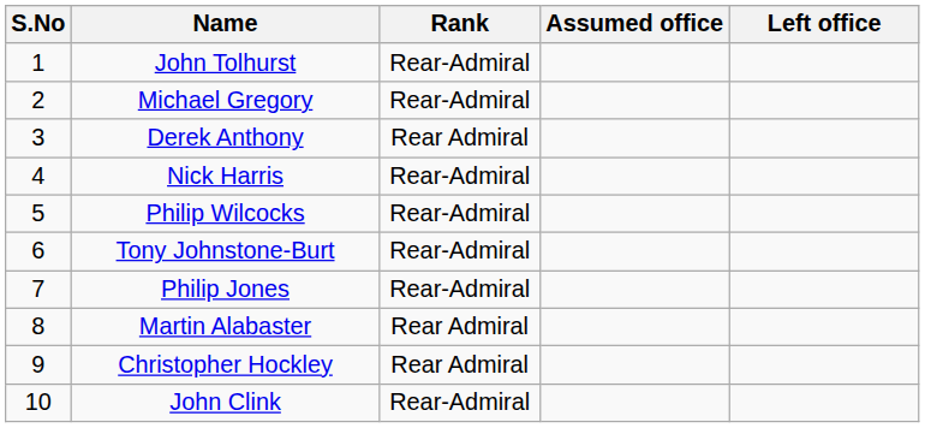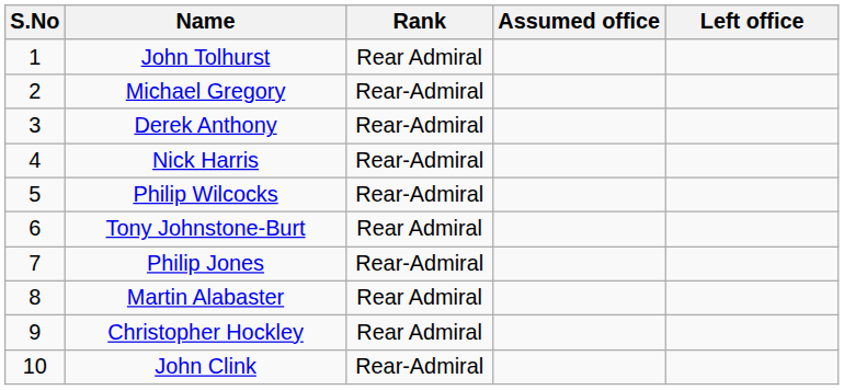 <table class="wikitable sortable" style="text-align:center">
 <tr style="background:#cccccc">
 <th scope="col" style="width: 10px;">S.No</th>
 <th scope="col" style="width: 200px;">Name</th>
 <th scope="col" style="width: 100px;">Rank</th>
 <th scope="col" style="width: 120px;">Assumed office</th>
 <th scope="col" style="width: 120px;">Left office</th>
 </tr>
 <tr>
 <td>1</td>
 <td><a href='#'>John Tolhurst</a></td>
-<td>Rear-Admiral</td>
+<td>Rear Admiral</td>
 <td></td>
 <td></td>
 </tr>
 <tr>
 <td>2</td>
 <td><a href='#'>Michael Gregory</a></td>
 <td>Rear-Admiral</td>
 <td></td>
 <td></td>
 </tr>
 <tr>
 <td>3</td>
 <td><a href='#'>Derek Anthony</a></td>
-<td>Rear Admiral</td>
+<td>Rear-Admiral</td>
 <td></td>
 <td></td>
 </tr>
 <tr>
 <td>4</td>
 <td><a href='#'>Nick Harris</a></td>
 <td>Rear-Admiral</td>
 <td></td>
 <td></td>
 </tr>
 <tr>
 <td>5</td>
 <td><a href='#'>Philip Wilcocks</a></td>
 <td>Rear-Admiral</td>
 <td></td>
 <td></td>
 </tr>
 <tr>
 <td>6</td>
 <td><a href='#'>Tony Johnstone-Burt</a></td>
-<td>Rear-Admiral</td>
+<td>Rear Admiral</td>
 <td></td>
 <td></td>
 </tr>
 <tr>
 <td>7</td>
 <td><a href='#'>Philip Jones</a></td>
 <td>Rear-Admiral</td>
 <td></td>
 <td></td>
 </tr>
 <tr>
 <td>8</td>
 <td><a href='#'>Martin Alabaster</a></td>
 <td>Rear Admiral</td>
 <td></td>
 <td></td>
 </tr>
 <tr>
 <td>9</td>
 <td><a href='#'>Christopher Hockley</a></td>
 <td>Rear Admiral</td>
 <td></td>
 <td></td>
 </tr>
 <tr>
 <td>10</td>
 <td><a href='#'>John Clink</a></td>
 <td>Rear-Admiral</td>
 <td></td>
 <td></td>
 </tr>
 </table>
